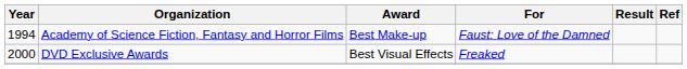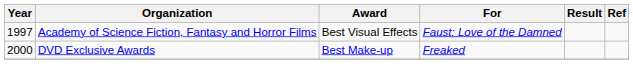 <table class="wikitable">
 <tr>
 <th>Year</th>
 <th>Organization</th>
 <th>Award</th>
 <th>For</th>
 <th>Result</th>
 <th>Ref</th>
 </tr>
 <tr>
-<td>1994</td>
+<td>1997</td>
 <td><a href='#'>Academy of Science Fiction, Fantasy and Horror Films</a></td>
-<td><a href='#'>Best Make-up</a></td>
+<td>Best Visual Effects</td>
 <td><em><a href='#'>Faust: Love of the Damned</a></em></td>
 <td></td>
 <td></td>
 </tr>
 <tr>
 <td>2000</td>
 <td><a href='#'>DVD Exclusive Awards</a></td>
-<td>Best Visual Effects</td>
+<td><a href='#'>Best Make-up</a></td>
 <td><em><a href='#'>Freaked</a></em></td>
 <td></td>
 <td></td>
 </tr>
 <tr>
 </tr>
 </table>
